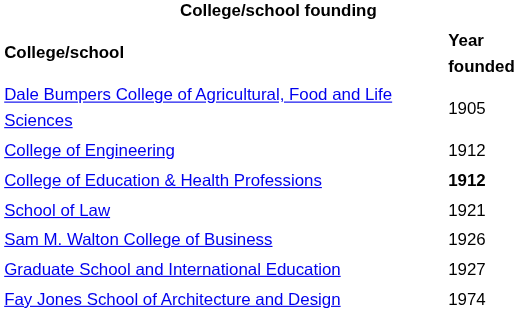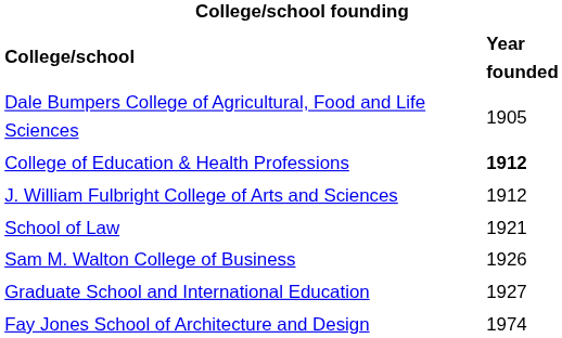 <table class="toccolours" style="float:center; margin-left:1em; font-size:95%; line-height:1.5em; width:500px;">
 <tr>
 <th colspan="2" style="text-align: center;"><strong>College/school founding</strong></th>
 </tr>
 <tr>
 <td><strong>College/school</strong></td>
 <td><strong>Year founded</strong></td>
 </tr>
 <tr>
 <td><a href='#'>Dale Bumpers College of Agricultural, Food and Life Sciences</a></td>
 <td>1905</td>
 </tr>
 <tr>
-<td><a href='#'>College of Engineering</a></td>
-<td>1912</td>
+<td><a href='#'>College of Education & Health Professions</a></td>
+<td><strong>1912</strong></td>
 </tr>
 <tr>
-<td><a href='#'>College of Education & Health Professions</a></td>
-<td><strong>1912</strong></td>
+<td><a href='#'>J. William Fulbright College of Arts and Sciences</a></td>
+<td>1912</td>
 </tr>
 <tr>
 <td><a href='#'>School of Law</a></td>
 <td>1921</td>
 </tr>
 <tr>
 <td><a href='#'>Sam M. Walton College of Business</a></td>
 <td>1926</td>
 </tr>
 <tr>
 <td><a href='#'>Graduate School and International Education</a></td>
 <td>1927</td>
 </tr>
 <tr>
 <td><a href='#'>Fay Jones School of Architecture and Design</a></td>
 <td>1974</td>
 </tr>
 </table>
